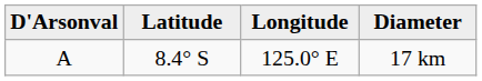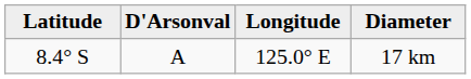 <table class="wikitable">
 <tr>
+<th width="25%" style="background:#eeeeee;">Latitude</th>
 <th width="25%" style="background:#eeeeee;">D'Arsonval</th>
-<th width="25%" style="background:#eeeeee;">Latitude</th>
 <th width="25%" style="background:#eeeeee;">Longitude</th>
 <th width="25%" style="background:#eeeeee;">Diameter</th>
 </tr>
 <tr>
+<td align="center">8.4° S</td>
 <td align="center">A</td>
-<td align="center">8.4° S</td>
 <td align="center">125.0° E</td>
 <td align="center">17 km</td>
 </tr>
 </table>
